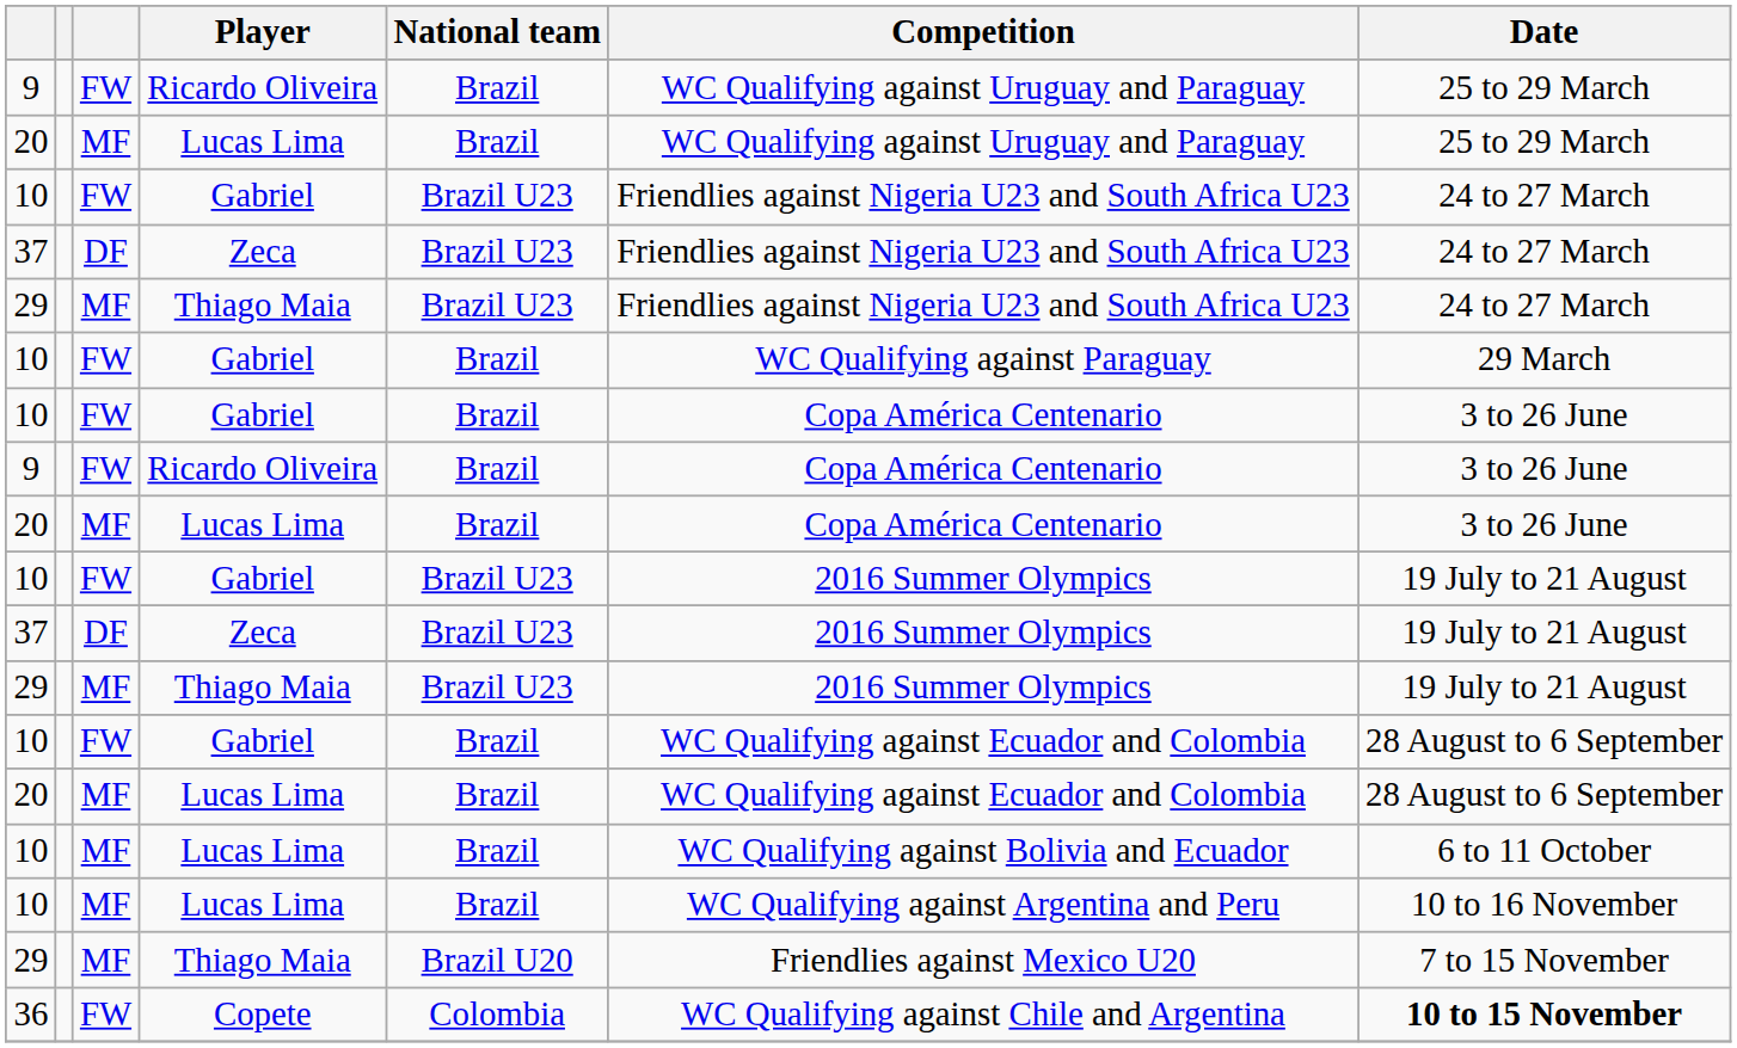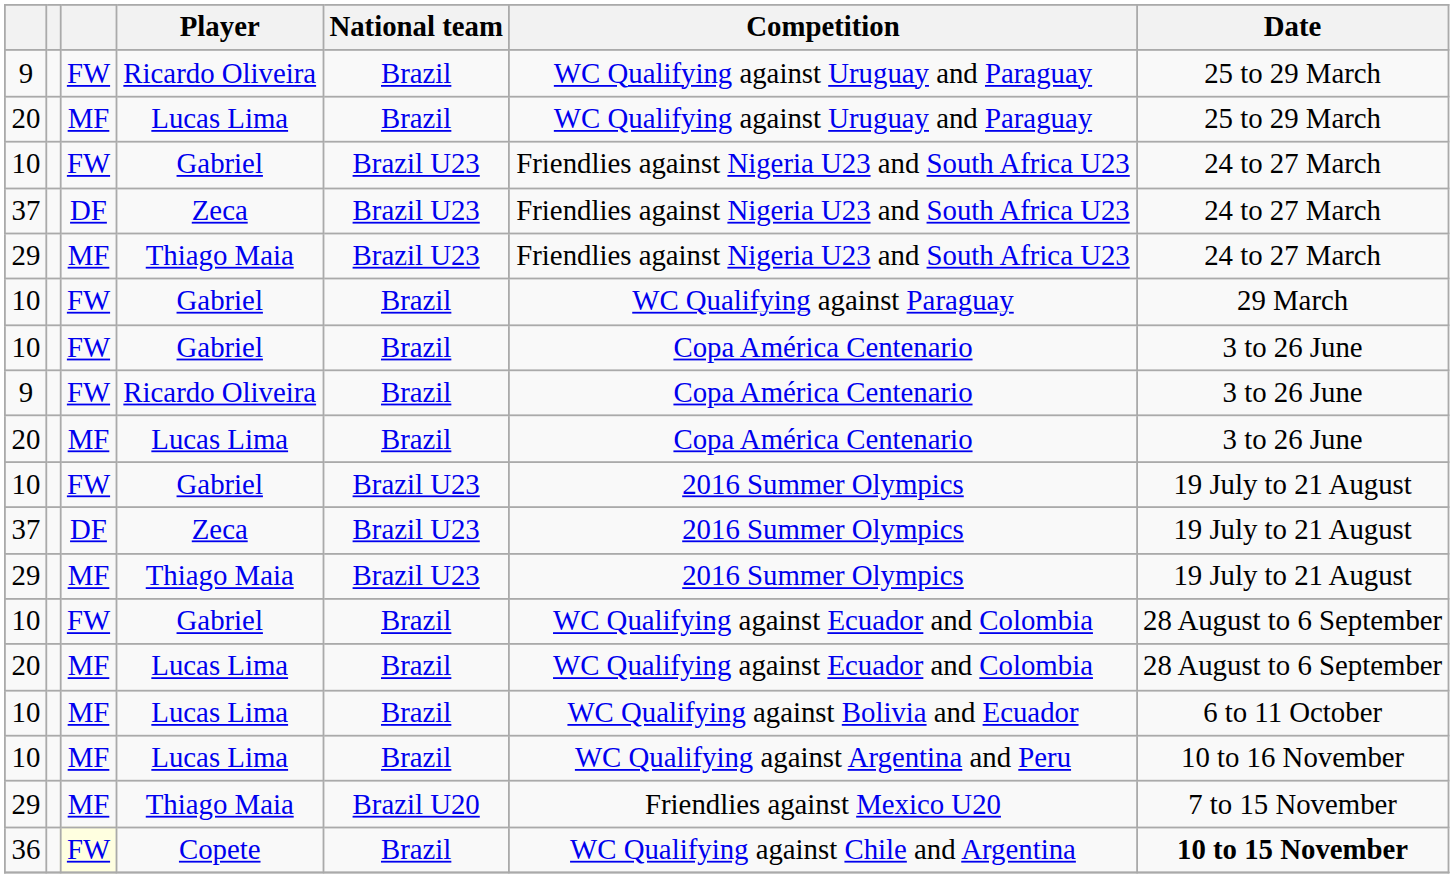 <table class="wikitable" style="text-align: center">
 <tr>
 <th></th>
 <th></th>
 <th></th>
 <th>Player</th>
 <th>National team</th>
 <th>Competition</th>
 <th>Date</th>
 </tr>
 <tr>
 <td>9</td>
 <td></td>
 <td><a href='#'>FW</a></td>
 <td><a href='#'>Ricardo Oliveira</a></td>
 <td><a href='#'>Brazil</a></td>
 <td><a href='#'>WC Qualifying</a> against <a href='#'>Uruguay</a> and <a href='#'>Paraguay</a></td>
 <td>25 to 29 March</td>
 </tr>
 <tr>
 <td>20</td>
 <td></td>
 <td><a href='#'>MF</a></td>
 <td><a href='#'>Lucas Lima</a></td>
 <td><a href='#'>Brazil</a></td>
 <td><a href='#'>WC Qualifying</a> against <a href='#'>Uruguay</a> and <a href='#'>Paraguay</a></td>
 <td>25 to 29 March</td>
 </tr>
 <tr>
 <td>10</td>
 <td></td>
 <td><a href='#'>FW</a></td>
 <td><a href='#'>Gabriel</a></td>
 <td><a href='#'>Brazil U23</a></td>
 <td>Friendlies against <a href='#'>Nigeria U23</a> and <a href='#'>South Africa U23</a></td>
 <td>24 to 27 March</td>
 </tr>
 <tr>
 <td>37</td>
 <td></td>
 <td><a href='#'>DF</a></td>
 <td><a href='#'>Zeca</a></td>
 <td><a href='#'>Brazil U23</a></td>
 <td>Friendlies against <a href='#'>Nigeria U23</a> and <a href='#'>South Africa U23</a></td>
 <td>24 to 27 March</td>
 </tr>
 <tr>
 <td>29</td>
 <td></td>
 <td><a href='#'>MF</a></td>
 <td><a href='#'>Thiago Maia</a></td>
 <td><a href='#'>Brazil U23</a></td>
 <td>Friendlies against <a href='#'>Nigeria U23</a> and <a href='#'>South Africa U23</a></td>
 <td>24 to 27 March</td>
 </tr>
 <tr>
 <td>10</td>
 <td></td>
 <td><a href='#'>FW</a></td>
 <td><a href='#'>Gabriel</a></td>
 <td><a href='#'>Brazil</a></td>
 <td><a href='#'>WC Qualifying</a> against <a href='#'>Paraguay</a></td>
 <td>29 March</td>
 </tr>
 <tr>
 <td>10</td>
 <td></td>
 <td><a href='#'>FW</a></td>
 <td><a href='#'>Gabriel</a></td>
 <td><a href='#'>Brazil</a></td>
 <td><a href='#'>Copa América Centenario</a></td>
 <td>3 to 26 June</td>
 </tr>
 <tr>
 <td>9</td>
 <td></td>
 <td><a href='#'>FW</a></td>
 <td><a href='#'>Ricardo Oliveira</a></td>
 <td><a href='#'>Brazil</a></td>
 <td><a href='#'>Copa América Centenario</a></td>
 <td>3 to 26 June</td>
 </tr>
 <tr>
 <td>20</td>
 <td></td>
 <td><a href='#'>MF</a></td>
 <td><a href='#'>Lucas Lima</a></td>
 <td><a href='#'>Brazil</a></td>
 <td><a href='#'>Copa América Centenario</a></td>
 <td>3 to 26 June</td>
 </tr>
 <tr>
 <td>10</td>
 <td></td>
 <td><a href='#'>FW</a></td>
 <td><a href='#'>Gabriel</a></td>
 <td><a href='#'>Brazil U23</a></td>
 <td><a href='#'>2016 Summer Olympics</a></td>
 <td>19 July to 21 August</td>
 </tr>
 <tr>
 <td>37</td>
 <td></td>
 <td><a href='#'>DF</a></td>
 <td><a href='#'>Zeca</a></td>
 <td><a href='#'>Brazil U23</a></td>
 <td><a href='#'>2016 Summer Olympics</a></td>
 <td>19 July to 21 August</td>
 </tr>
 <tr>
 <td>29</td>
 <td></td>
 <td><a href='#'>MF</a></td>
 <td><a href='#'>Thiago Maia</a></td>
 <td><a href='#'>Brazil U23</a></td>
 <td><a href='#'>2016 Summer Olympics</a></td>
 <td>19 July to 21 August</td>
 </tr>
 <tr>
 <td>10</td>
 <td></td>
 <td><a href='#'>FW</a></td>
 <td><a href='#'>Gabriel</a></td>
 <td><a href='#'>Brazil</a></td>
 <td><a href='#'>WC Qualifying</a> against <a href='#'>Ecuador</a> and <a href='#'>Colombia</a></td>
 <td>28 August to 6 September</td>
 </tr>
 <tr>
 <td>20</td>
 <td></td>
 <td><a href='#'>MF</a></td>
 <td><a href='#'>Lucas Lima</a></td>
 <td><a href='#'>Brazil</a></td>
 <td><a href='#'>WC Qualifying</a> against <a href='#'>Ecuador</a> and <a href='#'>Colombia</a></td>
 <td>28 August to 6 September</td>
 </tr>
 <tr>
 <td>10</td>
 <td></td>
 <td><a href='#'>MF</a></td>
 <td><a href='#'>Lucas Lima</a></td>
 <td><a href='#'>Brazil</a></td>
 <td><a href='#'>WC Qualifying</a> against <a href='#'>Bolivia</a> and <a href='#'>Ecuador</a></td>
 <td>6 to 11 October</td>
 </tr>
 <tr>
 <td>10</td>
 <td></td>
 <td><a href='#'>MF</a></td>
 <td><a href='#'>Lucas Lima</a></td>
 <td><a href='#'>Brazil</a></td>
 <td><a href='#'>WC Qualifying</a> against <a href='#'>Argentina</a> and <a href='#'>Peru</a></td>
 <td>10 to 16 November</td>
 </tr>
 <tr>
 <td>29</td>
 <td></td>
 <td><a href='#'>MF</a></td>
 <td><a href='#'>Thiago Maia</a></td>
 <td><a href='#'>Brazil U20</a></td>
 <td>Friendlies against <a href='#'>Mexico U20</a></td>
 <td>7 to 15 November</td>
 </tr>
 <tr>
 <td>36</td>
 <td></td>
-<td><a href='#'>FW</a></td>
+<td style="background: lightyellow;"><a href='#'>FW</a></td>
 <td><a href='#'>Copete</a></td>
-<td><a href='#'>Colombia</a></td>
+<td><a href='#'>Brazil</a></td>
 <td><a href='#'>WC Qualifying</a> against <a href='#'>Chile</a> and <a href='#'>Argentina</a></td>
 <td><strong>10 to 15 November</strong></td>
 </tr>
 <tr>
 </tr>
 </table>
